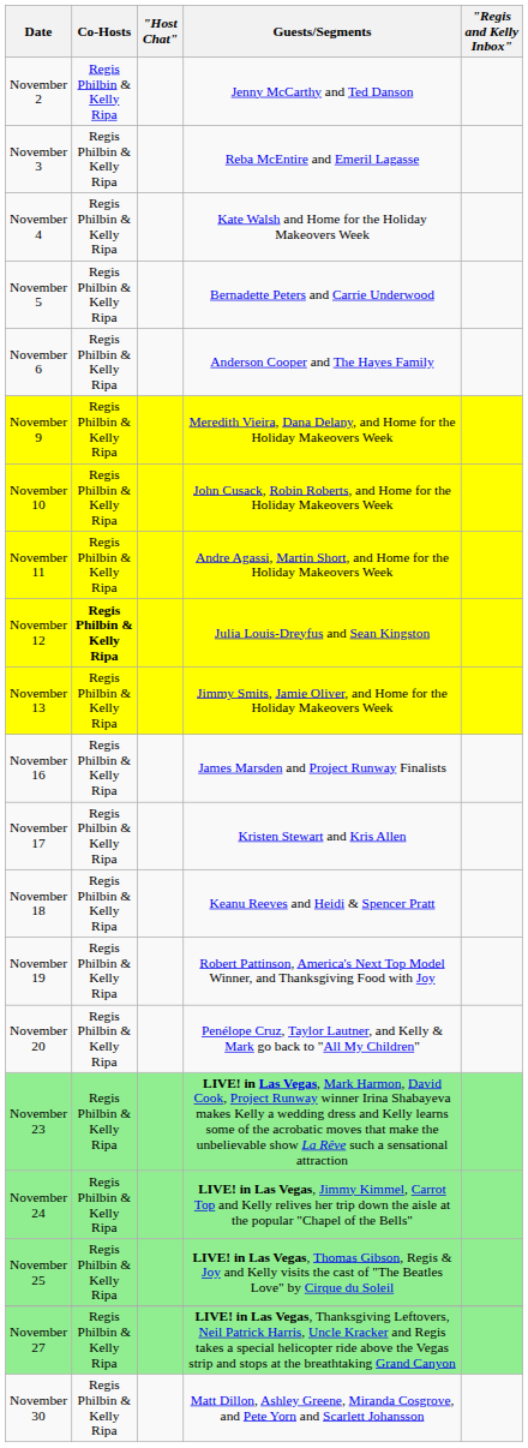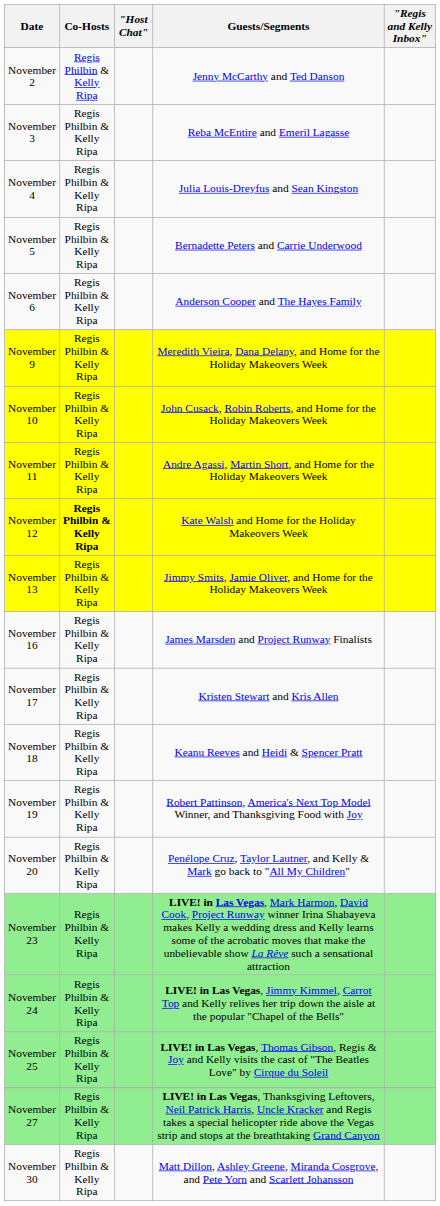 <table class="wikitable sortable" border="1" style="text-align:center">
 <tr>
 <th>Date</th>
 <th>Co-Hosts</th>
 <th><em>"Host Chat"</em></th>
 <th>Guests/Segments</th>
 <th><em>"Regis and Kelly Inbox"</em></th>
 </tr>
 <tr>
 <td>November 2</td>
 <td><a href='#'>Regis Philbin</a> & <a href='#'>Kelly Ripa</a></td>
 <td></td>
 <td><a href='#'>Jenny McCarthy</a> and <a href='#'>Ted Danson</a></td>
 <td></td>
 </tr>
 <tr>
 <td>November 3</td>
 <td>Regis Philbin & Kelly Ripa</td>
 <td></td>
 <td><a href='#'>Reba McEntire</a> and <a href='#'>Emeril Lagasse</a></td>
 <td></td>
 </tr>
 <tr>
 <td>November 4</td>
 <td>Regis Philbin & Kelly Ripa</td>
 <td></td>
-<td><a href='#'>Kate Walsh</a> and Home for the Holiday Makeovers Week</td>
+<td><a href='#'>Julia Louis-Dreyfus</a> and <a href='#'>Sean Kingston</a></td>
 <td></td>
 </tr>
 <tr>
 <td>November 5</td>
 <td>Regis Philbin & Kelly Ripa</td>
 <td></td>
 <td><a href='#'>Bernadette Peters</a> and <a href='#'>Carrie Underwood</a></td>
 <td></td>
 </tr>
 <tr>
 <td>November 6</td>
 <td>Regis Philbin & Kelly Ripa</td>
 <td></td>
 <td><a href='#'>Anderson Cooper</a> and <a href='#'>The Hayes Family</a></td>
 <td></td>
 </tr>
 <tr bgcolor=yellow>
 <td>November 9</td>
 <td>Regis Philbin & Kelly Ripa</td>
 <td></td>
 <td><a href='#'>Meredith Vieira</a>, <a href='#'>Dana Delany</a>, and Home for the Holiday Makeovers Week</td>
 <td></td>
 </tr>
 <tr bgcolor=yellow>
 <td>November 10</td>
 <td>Regis Philbin & Kelly Ripa</td>
 <td></td>
 <td><a href='#'>John Cusack</a>, <a href='#'>Robin Roberts</a>, and Home for the Holiday Makeovers Week</td>
 <td></td>
 </tr>
 <tr bgcolor=yellow>
 <td>November 11</td>
 <td>Regis Philbin & Kelly Ripa</td>
 <td></td>
 <td><a href='#'>Andre Agassi</a>, <a href='#'>Martin Short</a>, and Home for the Holiday Makeovers Week</td>
 <td></td>
 </tr>
 <tr bgcolor=yellow>
 <td>November 12</td>
 <td><strong>Regis Philbin & Kelly Ripa</strong></td>
 <td></td>
-<td><a href='#'>Julia Louis-Dreyfus</a> and <a href='#'>Sean Kingston</a></td>
+<td><a href='#'>Kate Walsh</a> and Home for the Holiday Makeovers Week</td>
 <td></td>
 </tr>
 <tr bgcolor=yellow>
 <td>November 13</td>
 <td>Regis Philbin & Kelly Ripa</td>
 <td></td>
 <td><a href='#'>Jimmy Smits</a>, <a href='#'>Jamie Oliver</a>, and Home for the Holiday Makeovers Week</td>
 <td></td>
 </tr>
 <tr>
 <td>November 16</td>
 <td>Regis Philbin & Kelly Ripa</td>
 <td></td>
 <td><a href='#'>James Marsden</a> and <a href='#'>Project Runway</a> Finalists</td>
 <td></td>
 </tr>
 <tr>
 <td>November 17</td>
 <td>Regis Philbin & Kelly Ripa</td>
 <td></td>
 <td><a href='#'>Kristen Stewart</a> and <a href='#'>Kris Allen</a></td>
 <td></td>
 </tr>
 <tr>
 <td>November 18</td>
 <td>Regis Philbin & Kelly Ripa</td>
 <td></td>
 <td><a href='#'>Keanu Reeves</a> and <a href='#'>Heidi</a> & <a href='#'>Spencer Pratt</a></td>
 <td></td>
 </tr>
 <tr>
 <td>November 19</td>
 <td>Regis Philbin & Kelly Ripa</td>
 <td></td>
 <td><a href='#'>Robert Pattinson</a>, <a href='#'>America's Next Top Model</a> Winner, and Thanksgiving Food with <a href='#'>Joy</a></td>
 <td></td>
 </tr>
 <tr>
 <td>November 20</td>
 <td>Regis Philbin & Kelly Ripa</td>
 <td></td>
 <td><a href='#'>Penélope Cruz</a>, <a href='#'>Taylor Lautner</a>, and Kelly & <a href='#'>Mark</a> go back to "<a href='#'>All My Children</a>"</td>
 <td></td>
 </tr>
 <tr bgcolor=lightgreen>
 <td>November 23</td>
 <td>Regis Philbin & Kelly Ripa</td>
 <td></td>
 <td><strong>LIVE! in <a href='#'>Las Vegas</a></strong>, <a href='#'>Mark Harmon</a>, <a href='#'>David Cook</a>, <a href='#'>Project Runway</a> winner Irina Shabayeva makes Kelly a wedding dress and Kelly learns some of the acrobatic moves that make the unbelievable show <em><a href='#'>La Rêve</a></em> such a sensational attraction</td>
 <td></td>
 </tr>
 <tr bgcolor=lightgreen>
 <td>November 24</td>
 <td>Regis Philbin & Kelly Ripa</td>
 <td></td>
 <td><strong>LIVE! in Las Vegas</strong>, <a href='#'>Jimmy Kimmel</a>, <a href='#'>Carrot Top</a> and Kelly relives her trip down the aisle at the popular "Chapel of the Bells"</td>
 <td></td>
 </tr>
 <tr bgcolor=lightgreen>
 <td>November 25</td>
 <td>Regis Philbin & Kelly Ripa</td>
 <td></td>
 <td><strong>LIVE! in Las Vegas</strong>, <a href='#'>Thomas Gibson</a>, Regis & <a href='#'>Joy</a> and Kelly visits the cast of "The Beatles Love" by <a href='#'>Cirque du Soleil</a></td>
 <td></td>
 </tr>
 <tr>
 </tr>
 <tr bgcolor=lightgreen>
 <td>November 27</td>
 <td>Regis Philbin & Kelly Ripa</td>
 <td></td>
 <td><strong>LIVE! in Las Vegas</strong>, Thanksgiving Leftovers, <a href='#'>Neil Patrick Harris</a>, <a href='#'>Uncle Kracker</a> and Regis takes a special helicopter ride above the Vegas strip and stops at the breathtaking <a href='#'>Grand Canyon</a></td>
 <td></td>
 </tr>
 <tr>
 <td>November 30</td>
 <td>Regis Philbin & Kelly Ripa</td>
 <td></td>
 <td><a href='#'>Matt Dillon</a>, <a href='#'>Ashley Greene</a>, <a href='#'>Miranda Cosgrove</a>, and <a href='#'>Pete Yorn</a> and <a href='#'>Scarlett Johansson</a></td>
 <td></td>
 </tr>
 </table>
